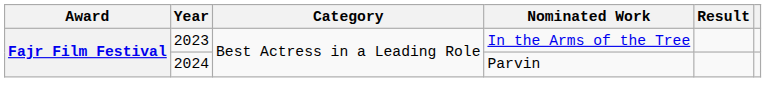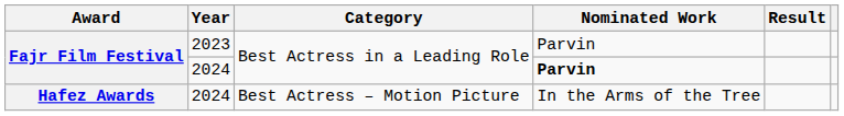 <table class="wikitable sortable plainrowheaders">
 <tr>
 <th scope="col">Award</th>
 <th scope="col">Year</th>
 <th scope="col">Category</th>
 <th scope="col">Nominated Work</th>
 <th scope="col">Result</th>
 <th scope="col" class="unsortable"></th>
 </tr>
 <tr>
 <th rowspan="2" scope="row"><a href='#'>Fajr Film Festival</a></th>
 <td>2023</td>
 <td rowspan="2">Best Actress in a Leading Role</td>
-<td><a href='#'>In the Arms of the Tree</a></td>
+<td>Parvin</td>
 <td></td>
 <td></td>
 </tr>
 <tr>
 <td>2024</td>
-<td>Parvin</td>
+<td><strong>Parvin</strong></td>
+<td></td>
+<td></td>
+</tr>
+<tr>
+<th scope="row"><a href='#'>Hafez Awards</a></th>
+<td>2024</td>
+<td>Best Actress – Motion Picture</td>
+<td>In the Arms of the Tree</td>
 <td></td>
 <td></td>
 </tr>
 </table>
